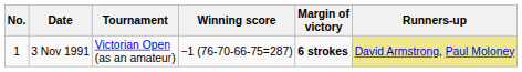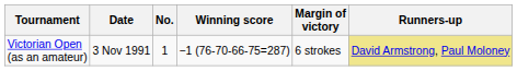 <table class="wikitable" style="font-size:95%;">
 <tr>
+<th>Tournament</th>
+<th>Date</th>
 <th>No.</th>
-<th>Date</th>
-<th>Tournament</th>
 <th>Winning score</th>
 <th>Margin of<br>victory</th>
 <th>Runners-up</th>
 </tr>
 <tr>
+<td><a href='#'>Victorian Open</a><br>(as an amateur)</td>
+<td align=right>3 Nov 1991</td>
 <td align=center>1</td>
-<td align=right>3 Nov 1991</td>
-<td><a href='#'>Victorian Open</a><br>(as an amateur)</td>
 <td>−1 (76-70-66-75=287)</td>
-<td><strong>6 strokes</strong></td>
+<td>6 strokes</td>
 <td style="background: khaki;"> <a href='#'>David Armstrong</a>,  <a href='#'>Paul Moloney</a></td>
 </tr>
 </table>
